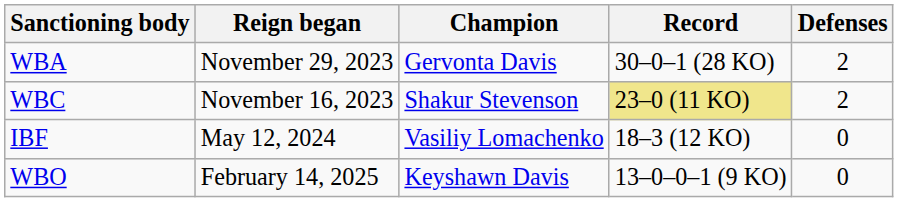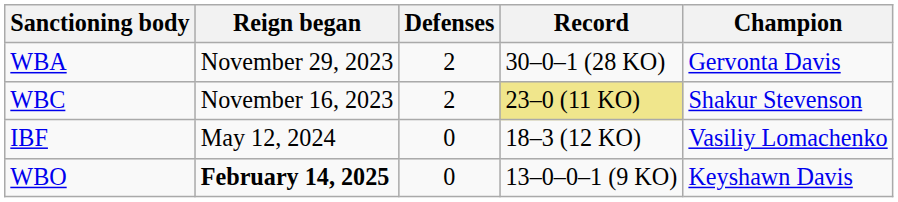 <table class="wikitable">
 <tr>
 <th>Sanctioning body</th>
 <th>Reign began</th>
+<th>Defenses</th>
+<th>Record</th>
 <th>Champion</th>
-<th>Record</th>
-<th>Defenses</th>
 </tr>
 <tr>
 <td><a href='#'>WBA</a></td>
 <td>November 29, 2023</td>
+<td align=center>2</td>
+<td>30–0–1 (28 KO)</td>
 <td><a href='#'>Gervonta Davis</a></td>
-<td>30–0–1 (28 KO)</td>
-<td align=center>2</td>
 </tr>
 <tr>
 <td><a href='#'>WBC</a></td>
 <td>November 16, 2023</td>
+<td align=center>2</td>
+<td style="background: khaki;">23–0 (11 KO)</td>
 <td><a href='#'>Shakur Stevenson</a></td>
-<td style="background: khaki;">23–0 (11 KO)</td>
-<td align=center>2</td>
 </tr>
 <tr>
 <td><a href='#'>IBF</a></td>
 <td>May 12, 2024</td>
+<td align=center>0</td>
+<td>18–3 (12 KO)</td>
 <td><a href='#'>Vasiliy Lomachenko</a></td>
-<td>18–3 (12 KO)</td>
-<td align=center>0</td>
 </tr>
 <tr>
 <td><a href='#'>WBO</a></td>
-<td>February 14, 2025</td>
+<td><strong>February 14, 2025</strong></td>
+<td align=center>0</td>
+<td>13–0–0–1 (9 KO)</td>
 <td><a href='#'>Keyshawn Davis</a></td>
-<td>13–0–0–1 (9 KO)</td>
-<td align=center>0</td>
 </tr>
 </table>
